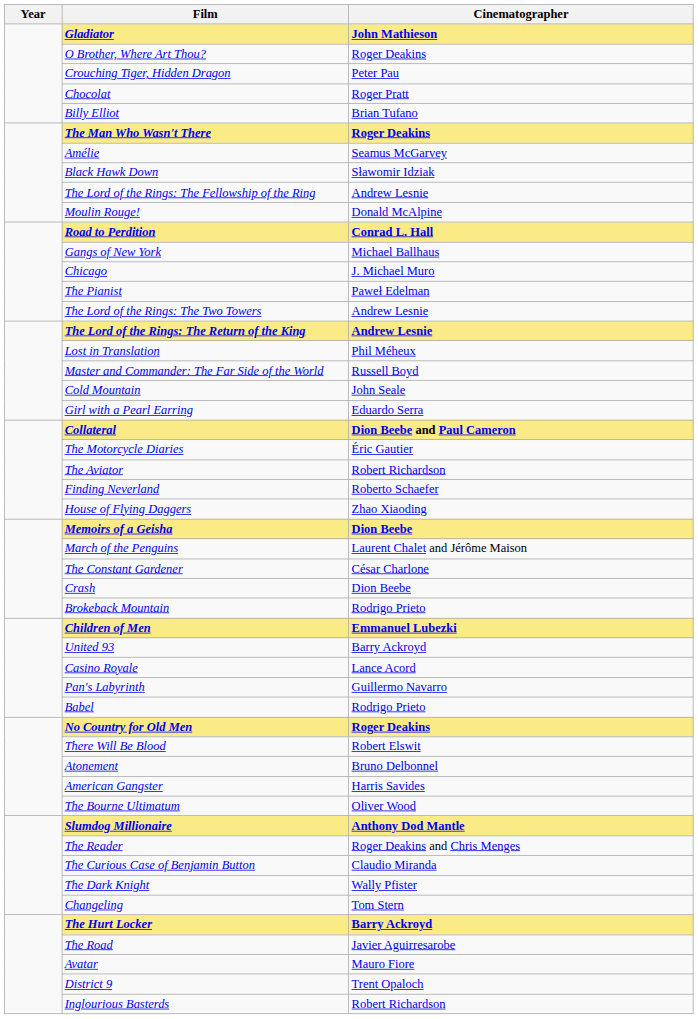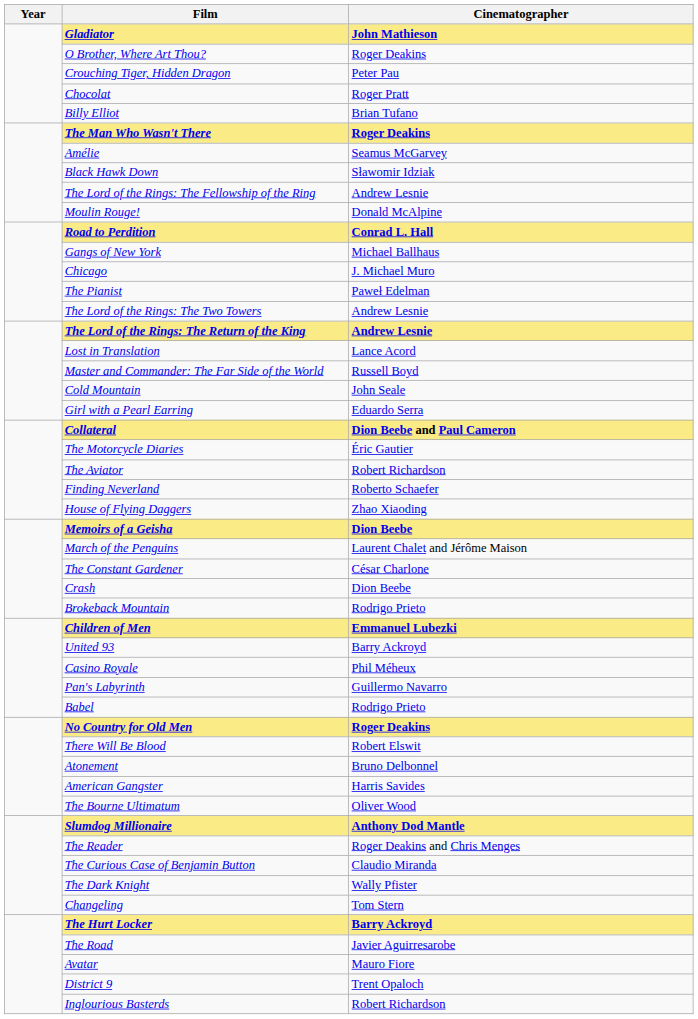 <table class="wikitable" style="width:100%;" cellpadding="5">
 <tr>
 <th style="width:5%;">Year</th>
 <th style="width:25%;">Film</th>
 <th style="width:30%;">Cinematographer</th>
 </tr>
 <tr>
 <td rowspan="5"></td>
 <td style="background:#FAEB86"><strong><em><a href='#'>Gladiator</a></em></strong></td>
 <td style="background:#FAEB86"><strong><a href='#'>John Mathieson</a></strong></td>
 </tr>
 <tr>
 <td><em><a href='#'>O Brother, Where Art Thou?</a></em></td>
 <td><a href='#'>Roger Deakins</a></td>
 </tr>
 <tr>
 <td><em><a href='#'>Crouching Tiger, Hidden Dragon</a></em></td>
 <td><a href='#'>Peter Pau</a></td>
 </tr>
 <tr>
 <td><em><a href='#'>Chocolat</a></em></td>
 <td><a href='#'>Roger Pratt</a></td>
 </tr>
 <tr>
 <td><em><a href='#'>Billy Elliot</a></em></td>
 <td><a href='#'>Brian Tufano</a></td>
 </tr>
 <tr>
 <td rowspan="5"></td>
 <td style="background:#FAEB86"><strong><em><a href='#'>The Man Who Wasn't There</a></em></strong></td>
 <td style="background:#FAEB86"><strong><a href='#'>Roger Deakins</a></strong></td>
 </tr>
 <tr>
 <td><em><a href='#'>Amélie</a></em></td>
 <td><a href='#'>Seamus McGarvey</a></td>
 </tr>
 <tr>
 <td><em><a href='#'>Black Hawk Down</a></em></td>
 <td><a href='#'>Sławomir Idziak</a></td>
 </tr>
 <tr>
 <td><em><a href='#'>The Lord of the Rings: The Fellowship of the Ring</a></em></td>
 <td><a href='#'>Andrew Lesnie</a></td>
 </tr>
 <tr>
 <td><em><a href='#'>Moulin Rouge!</a></em></td>
 <td><a href='#'>Donald McAlpine</a></td>
 </tr>
 <tr>
 <td rowspan="5"></td>
 <td style="background:#FAEB86"><strong><em><a href='#'>Road to Perdition</a></em></strong></td>
 <td style="background:#FAEB86"><strong><a href='#'>Conrad L. Hall</a></strong></td>
 </tr>
 <tr>
 <td><em><a href='#'>Gangs of New York</a></em></td>
 <td><a href='#'>Michael Ballhaus</a></td>
 </tr>
 <tr>
 <td><em><a href='#'>Chicago</a></em></td>
 <td><a href='#'>J. Michael Muro</a></td>
 </tr>
 <tr>
 <td><em><a href='#'>The Pianist</a></em></td>
 <td><a href='#'>Paweł Edelman</a></td>
 </tr>
 <tr>
 <td><em><a href='#'>The Lord of the Rings: The Two Towers</a></em></td>
 <td><a href='#'>Andrew Lesnie</a></td>
 </tr>
 <tr>
 <td rowspan="5"></td>
 <td style="background:#FAEB86"><strong><em><a href='#'>The Lord of the Rings: The Return of the King</a></em></strong></td>
 <td style="background:#FAEB86"><strong><a href='#'>Andrew Lesnie</a></strong></td>
 </tr>
 <tr>
 <td><em><a href='#'>Lost in Translation</a></em></td>
-<td><a href='#'>Phil Méheux</a></td>
+<td><a href='#'>Lance Acord</a></td>
 </tr>
 <tr>
 <td><em><a href='#'>Master and Commander: The Far Side of the World</a></em></td>
 <td><a href='#'>Russell Boyd</a></td>
 </tr>
 <tr>
 <td><em><a href='#'>Cold Mountain</a></em></td>
 <td><a href='#'>John Seale</a></td>
 </tr>
 <tr>
 <td><em><a href='#'>Girl with a Pearl Earring</a></em></td>
 <td><a href='#'>Eduardo Serra</a></td>
 </tr>
 <tr>
 <td rowspan="5"></td>
 <td style="background:#FAEB86"><strong><em><a href='#'>Collateral</a></em></strong></td>
 <td style="background:#FAEB86"><strong><a href='#'>Dion Beebe</a> and <a href='#'>Paul Cameron</a></strong></td>
 </tr>
 <tr>
 <td><em><a href='#'>The Motorcycle Diaries</a></em></td>
 <td><a href='#'>Éric Gautier</a></td>
 </tr>
 <tr>
 <td><em><a href='#'>The Aviator</a></em></td>
 <td><a href='#'>Robert Richardson</a></td>
 </tr>
 <tr>
 <td><em><a href='#'>Finding Neverland</a></em></td>
 <td><a href='#'>Roberto Schaefer</a></td>
 </tr>
 <tr>
 <td><em><a href='#'>House of Flying Daggers</a></em></td>
 <td><a href='#'>Zhao Xiaoding</a></td>
 </tr>
 <tr>
 <td rowspan="5"></td>
 <td style="background:#FAEB86"><strong><em><a href='#'>Memoirs of a Geisha</a></em></strong></td>
 <td style="background:#FAEB86"><strong><a href='#'>Dion Beebe</a></strong></td>
 </tr>
 <tr>
 <td><em><a href='#'>March of the Penguins</a></em></td>
 <td><a href='#'>Laurent Chalet</a> and Jérôme Maison</td>
 </tr>
 <tr>
 <td><em><a href='#'>The Constant Gardener</a></em></td>
 <td><a href='#'>César Charlone</a></td>
 </tr>
 <tr>
 <td><em><a href='#'>Crash</a></em></td>
 <td><a href='#'>Dion Beebe</a></td>
 </tr>
 <tr>
 <td><em><a href='#'>Brokeback Mountain</a></em></td>
 <td><a href='#'>Rodrigo Prieto</a></td>
 </tr>
 <tr>
 <td rowspan="5"></td>
 <td style="background:#FAEB86"><strong><em><a href='#'>Children of Men</a></em></strong></td>
 <td style="background:#FAEB86"><strong><a href='#'>Emmanuel Lubezki</a></strong></td>
 </tr>
 <tr>
 <td><em><a href='#'>United 93</a></em></td>
 <td><a href='#'>Barry Ackroyd</a></td>
 </tr>
 <tr>
 <td><em><a href='#'>Casino Royale</a></em></td>
-<td><a href='#'>Lance Acord</a></td>
+<td><a href='#'>Phil Méheux</a></td>
 </tr>
 <tr>
 <td><em><a href='#'>Pan's Labyrinth</a></em></td>
 <td><a href='#'>Guillermo Navarro</a></td>
 </tr>
 <tr>
 <td><em><a href='#'>Babel</a></em></td>
 <td><a href='#'>Rodrigo Prieto</a></td>
 </tr>
 <tr>
 <td rowspan="5"></td>
 <td style="background:#FAEB86"><strong><em><a href='#'>No Country for Old Men</a></em></strong></td>
 <td style="background:#FAEB86"><strong><a href='#'>Roger Deakins</a></strong></td>
 </tr>
 <tr>
 <td><em><a href='#'>There Will Be Blood</a></em></td>
 <td><a href='#'>Robert Elswit</a></td>
 </tr>
 <tr>
 <td><em><a href='#'>Atonement</a></em></td>
 <td><a href='#'>Bruno Delbonnel</a></td>
 </tr>
 <tr>
 <td><em><a href='#'>American Gangster</a></em></td>
 <td><a href='#'>Harris Savides</a></td>
 </tr>
 <tr>
 <td><em><a href='#'>The Bourne Ultimatum</a></em></td>
 <td><a href='#'>Oliver Wood</a></td>
 </tr>
 <tr>
 <td rowspan="5"></td>
 <td style="background:#FAEB86"><strong><em><a href='#'>Slumdog Millionaire</a></em></strong></td>
 <td style="background:#FAEB86"><strong><a href='#'>Anthony Dod Mantle</a></strong></td>
 </tr>
 <tr>
 <td><em><a href='#'>The Reader</a></em></td>
 <td><a href='#'>Roger Deakins</a> and <a href='#'>Chris Menges</a></td>
 </tr>
 <tr>
 <td><em><a href='#'>The Curious Case of Benjamin Button</a></em></td>
 <td><a href='#'>Claudio Miranda</a></td>
 </tr>
 <tr>
 <td><em><a href='#'>The Dark Knight</a></em></td>
 <td><a href='#'>Wally Pfister</a></td>
 </tr>
 <tr>
 <td><em><a href='#'>Changeling</a></em></td>
 <td><a href='#'>Tom Stern</a></td>
 </tr>
 <tr>
 <td rowspan="5"></td>
 <td style="background:#FAEB86"><strong><em><a href='#'>The Hurt Locker</a></em></strong></td>
 <td style="background:#FAEB86"><strong><a href='#'>Barry Ackroyd</a></strong></td>
 </tr>
 <tr>
 <td><em><a href='#'>The Road</a></em></td>
 <td><a href='#'>Javier Aguirresarobe</a></td>
 </tr>
 <tr>
 <td><em><a href='#'>Avatar</a></em></td>
 <td><a href='#'>Mauro Fiore</a></td>
 </tr>
 <tr>
 <td><em><a href='#'>District 9</a></em></td>
 <td><a href='#'>Trent Opaloch</a></td>
 </tr>
 <tr>
 <td><em><a href='#'>Inglourious Basterds</a></em></td>
 <td><a href='#'>Robert Richardson</a></td>
 </tr>
 </table>
